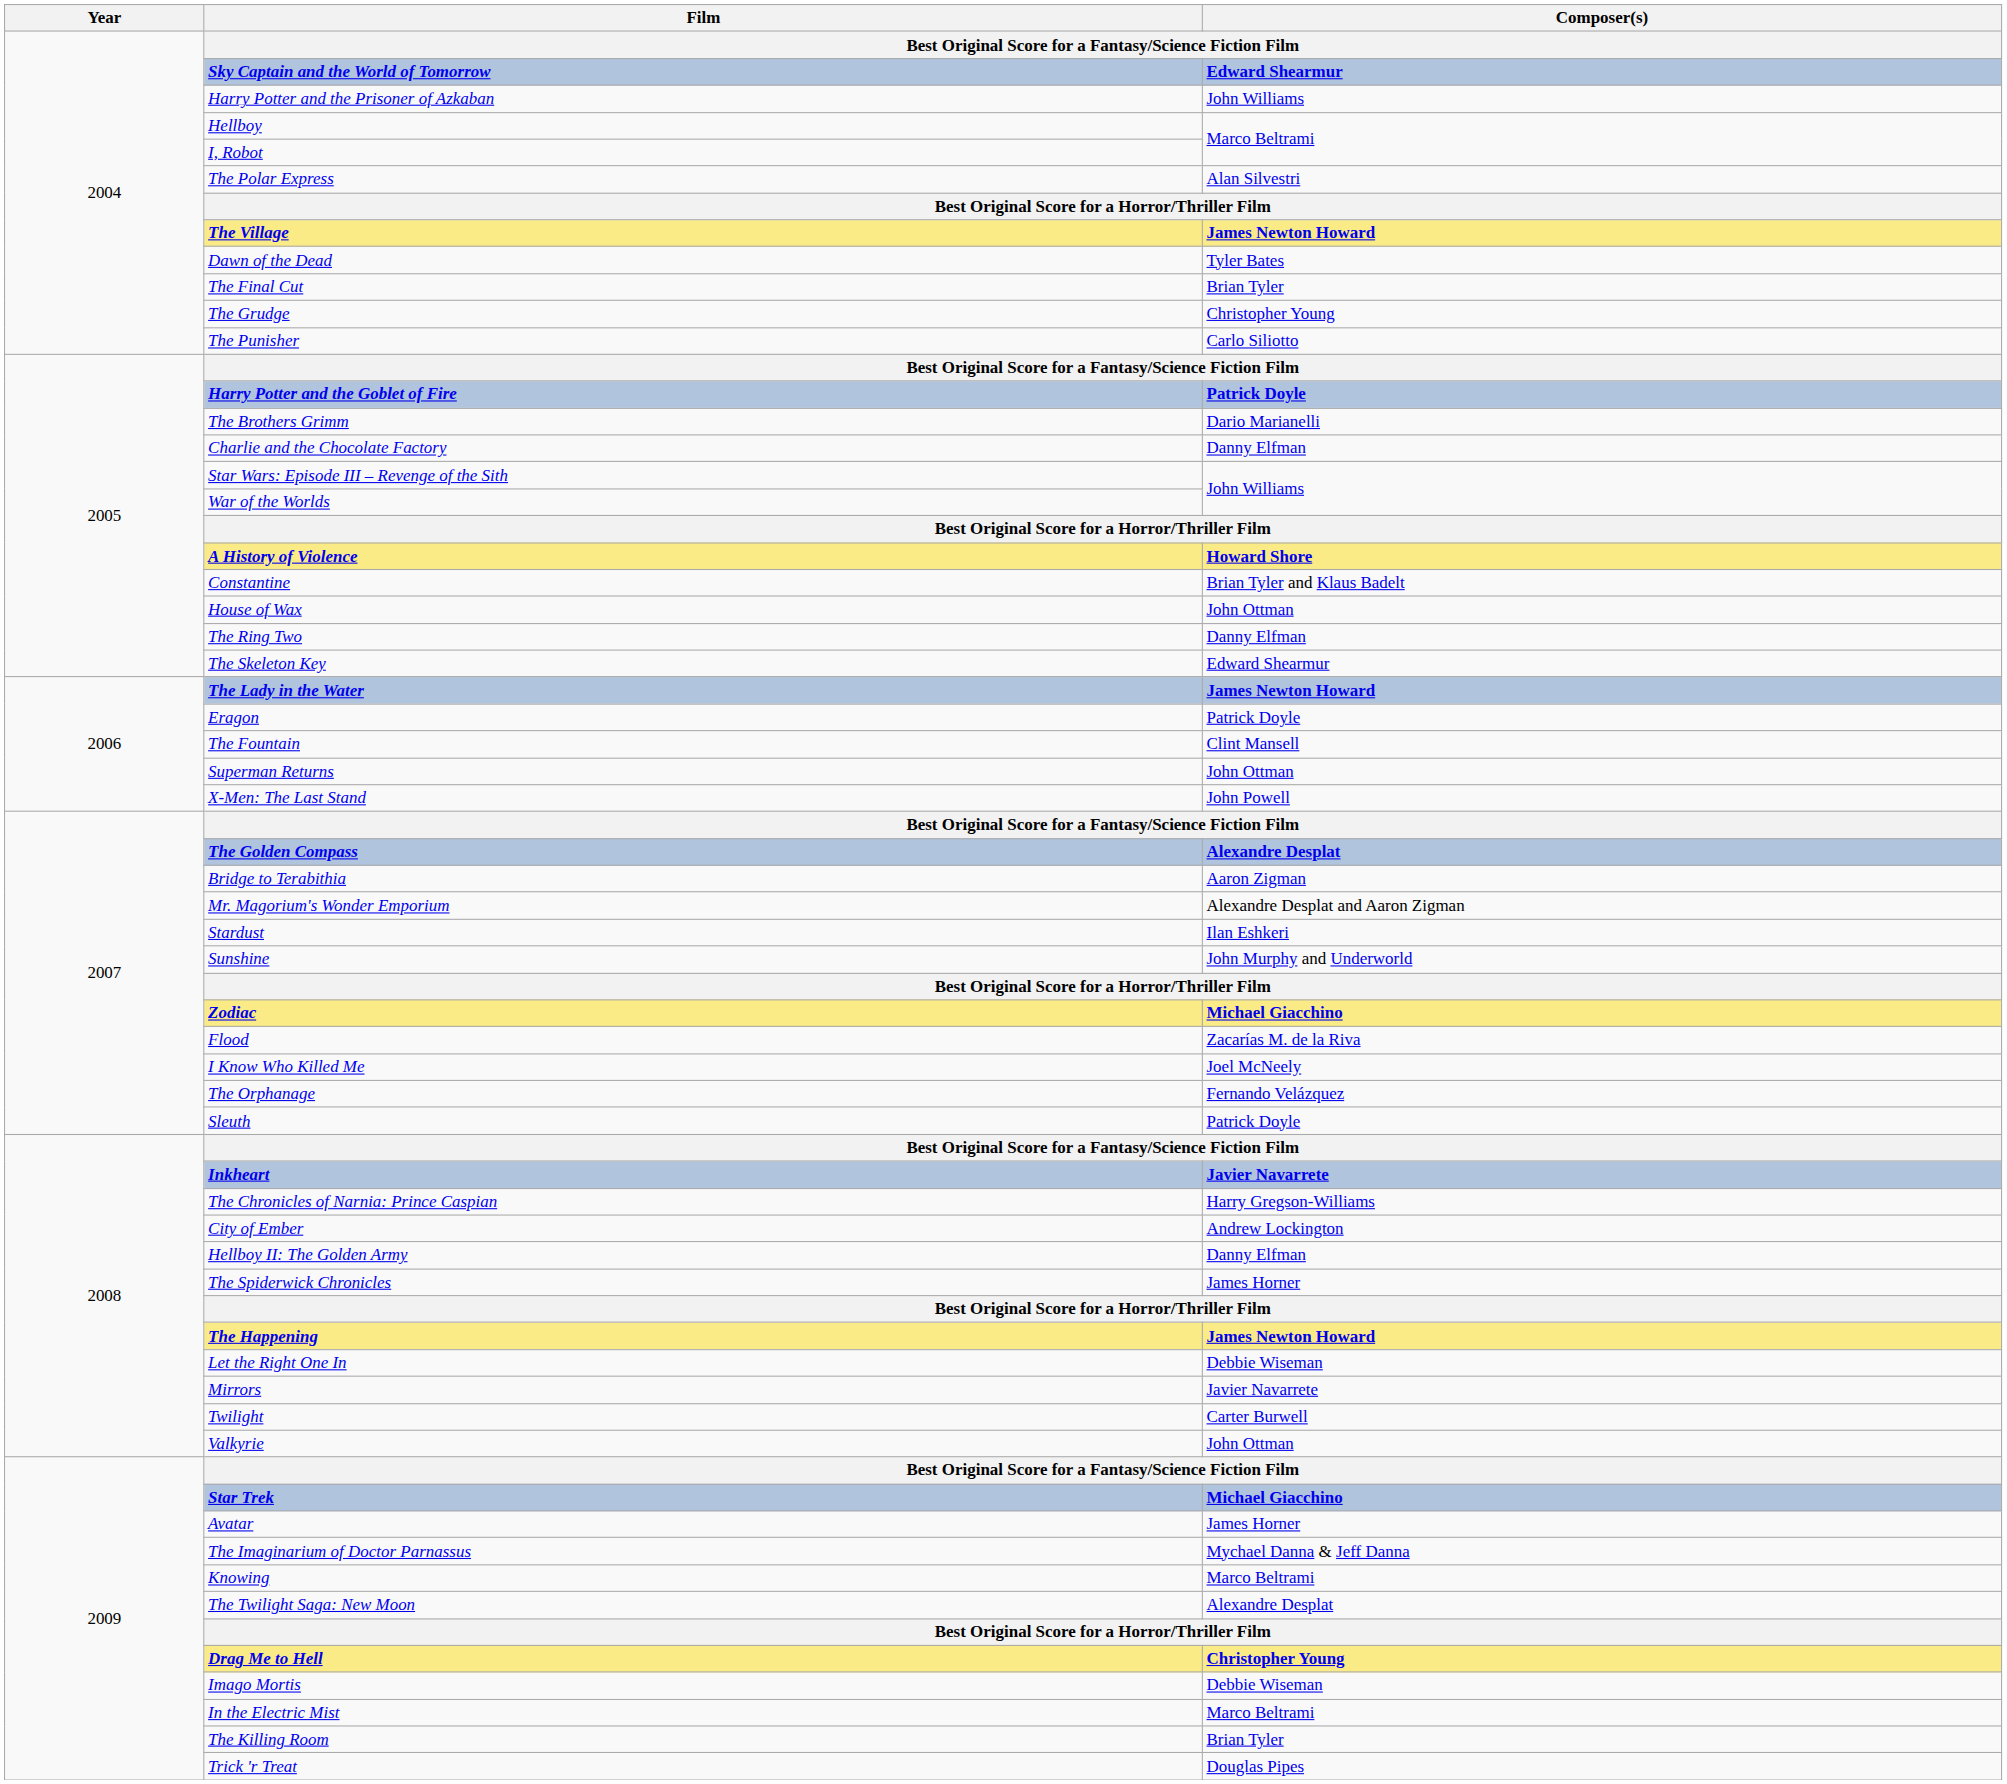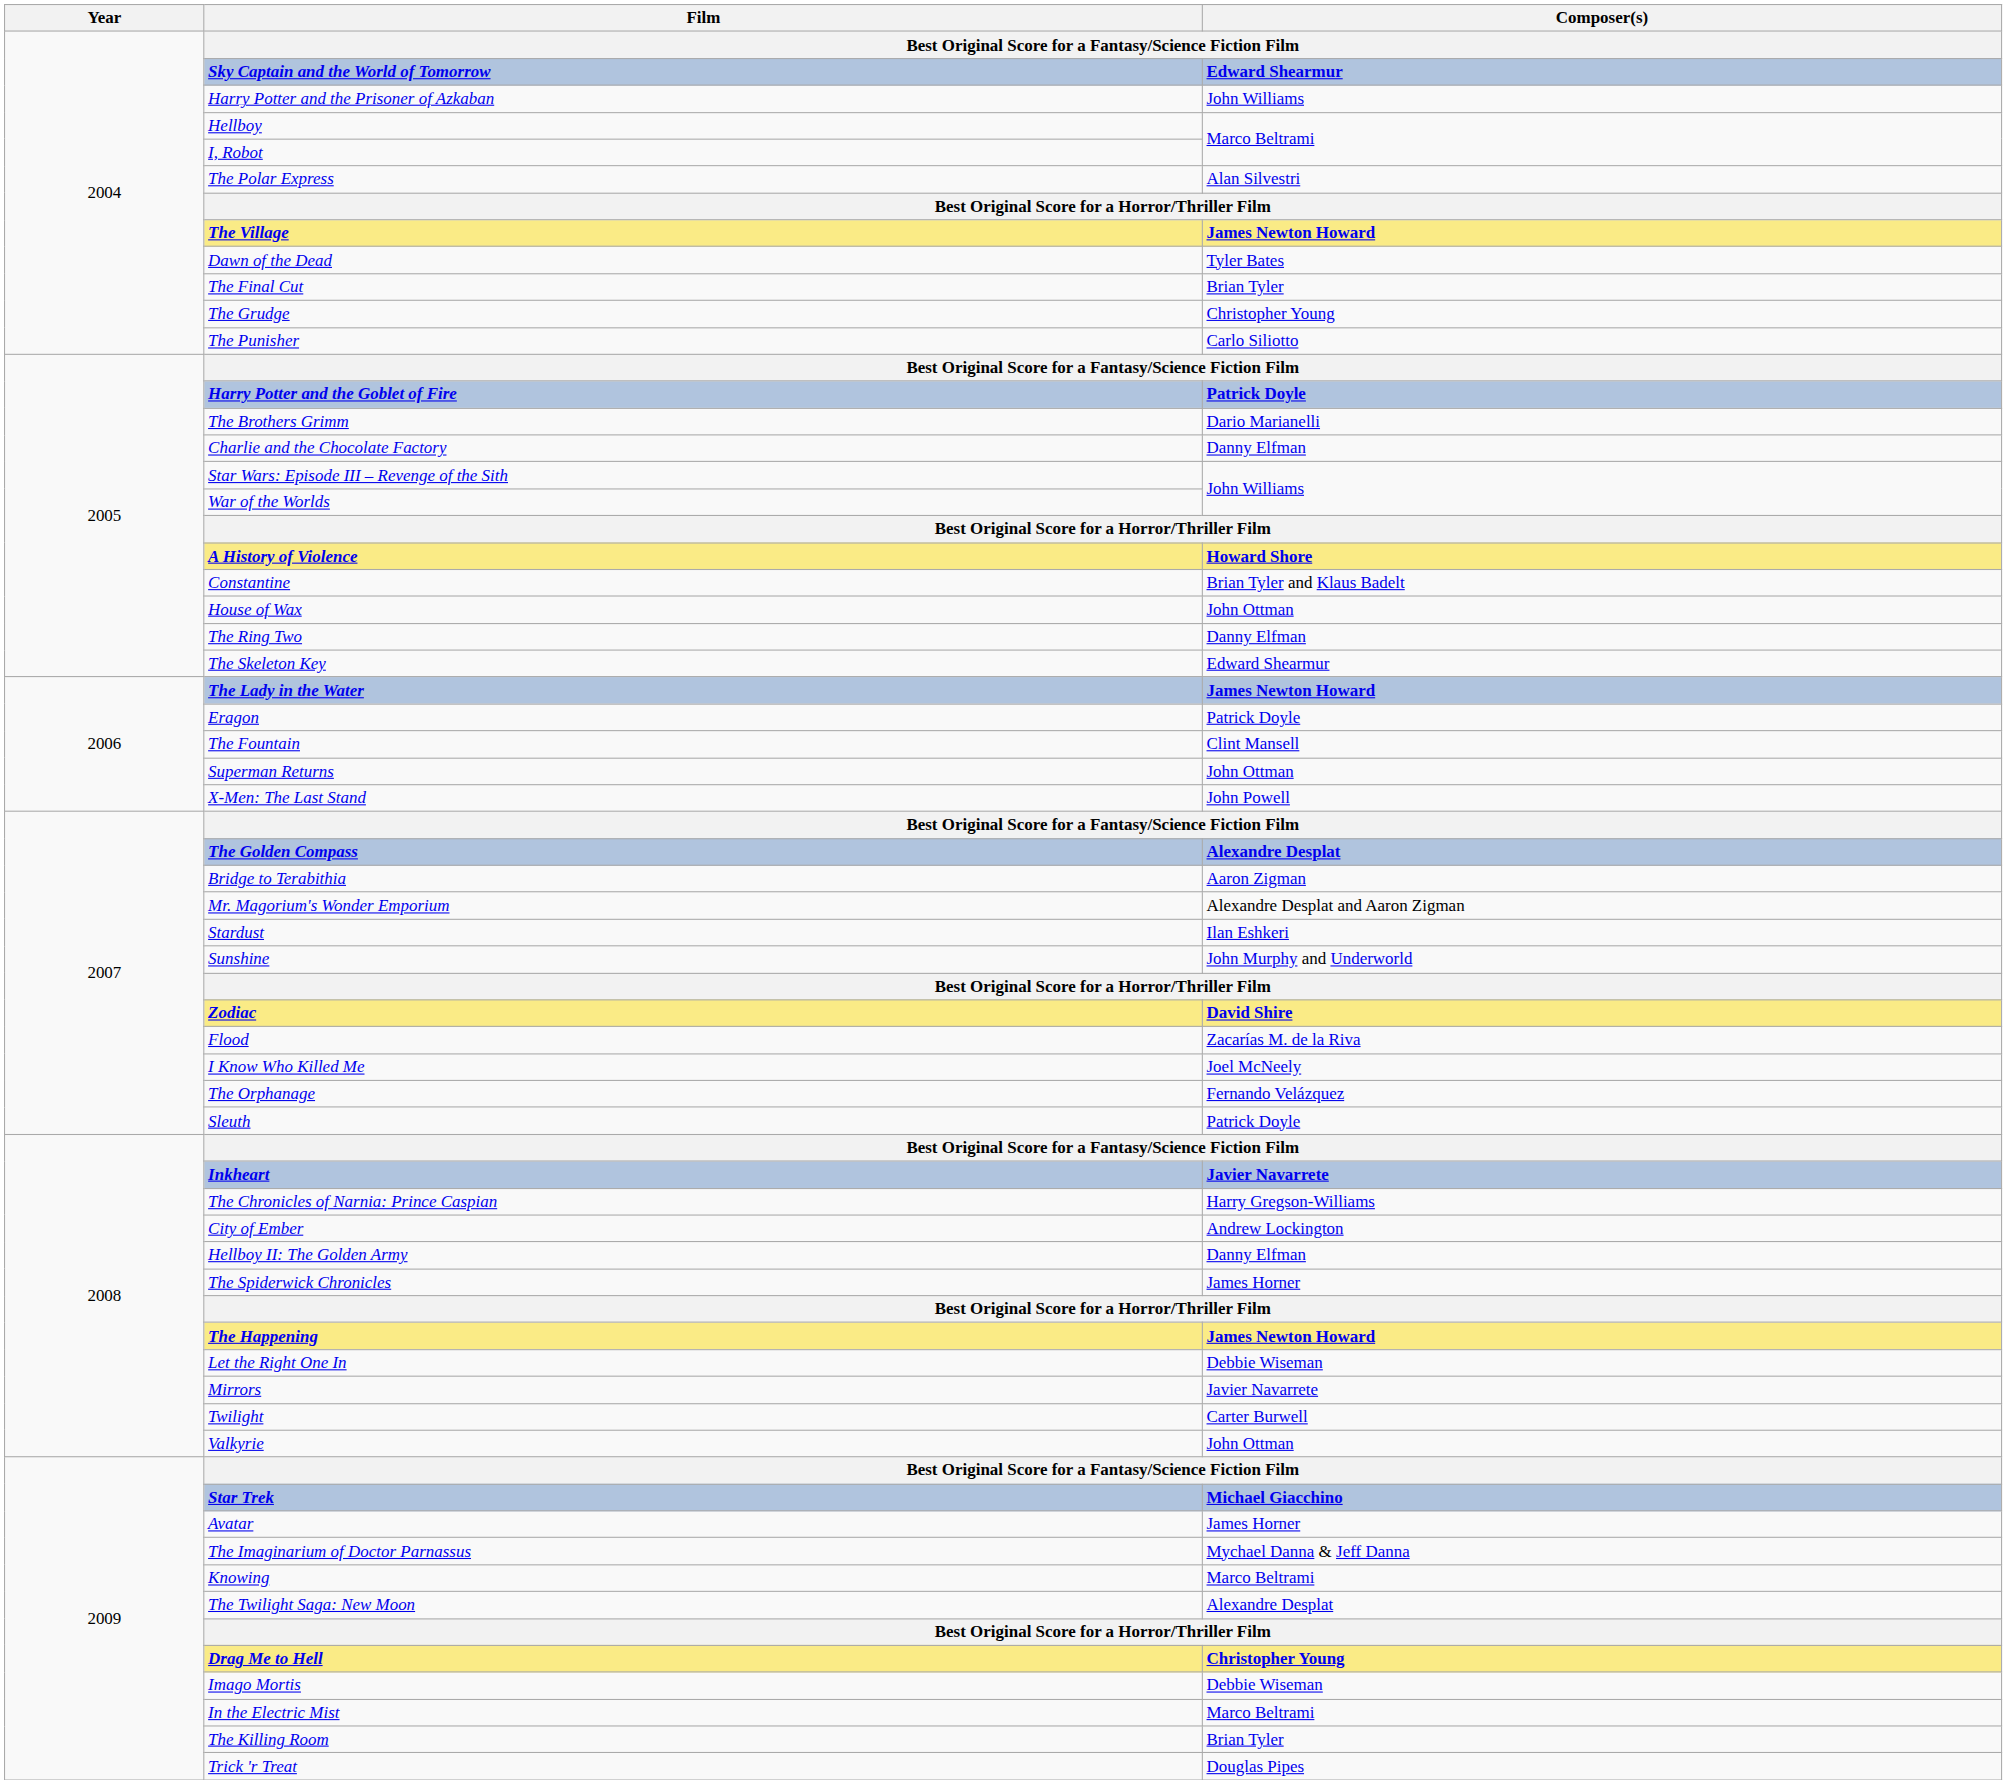 <table class="wikitable" width="95%" cellpadding="5">
 <tr>
 <th width="10%">Year</th>
 <th width="50%">Film</th>
 <th width="40%">Composer(s)</th>
 </tr>
 <tr>
 <td rowspan="12" style="text-align:center;">2004<br></td>
 <th colspan="3">Best Original Score for a Fantasy/Science Fiction Film</th>
 </tr>
 <tr style="background:#B0C4DE;"|>
 <td><strong><em><a href='#'>Sky Captain and the World of Tomorrow</a></em></strong></td>
 <td><strong><a href='#'>Edward Shearmur</a></strong></td>
 </tr>
 <tr>
 <td><em><a href='#'>Harry Potter and the Prisoner of Azkaban</a></em></td>
 <td><a href='#'>John Williams</a></td>
 </tr>
 <tr>
 <td><em><a href='#'>Hellboy</a></em></td>
 <td rowspan="2"><a href='#'>Marco Beltrami</a></td>
 </tr>
 <tr>
 <td><em><a href='#'>I, Robot</a></em></td>
 </tr>
 <tr>
 <td><em><a href='#'>The Polar Express</a></em></td>
 <td><a href='#'>Alan Silvestri</a></td>
 </tr>
 <tr>
 <th colspan="3">Best Original Score for a Horror/Thriller Film</th>
 </tr>
 <tr style="background:#FAEB86">
 <td><strong><em><a href='#'>The Village</a></em></strong></td>
 <td><strong><a href='#'>James Newton Howard</a></strong></td>
 </tr>
 <tr>
 <td><em><a href='#'>Dawn of the Dead</a></em></td>
 <td><a href='#'>Tyler Bates</a></td>
 </tr>
 <tr>
 <td><em><a href='#'>The Final Cut</a></em></td>
 <td><a href='#'>Brian Tyler</a></td>
 </tr>
 <tr>
 <td><em><a href='#'>The Grudge</a></em></td>
 <td><a href='#'>Christopher Young</a></td>
 </tr>
 <tr>
 <td><em><a href='#'>The Punisher</a></em></td>
 <td><a href='#'>Carlo Siliotto</a></td>
 </tr>
 <tr>
 <td rowspan="12" style="text-align:center;">2005<br></td>
 <th colspan="3">Best Original Score for a Fantasy/Science Fiction Film</th>
 </tr>
 <tr style="background:#B0C4DE;"|>
 <td><strong><em><a href='#'>Harry Potter and the Goblet of Fire</a></em></strong></td>
 <td><strong><a href='#'>Patrick Doyle</a></strong></td>
 </tr>
 <tr>
 <td><em><a href='#'>The Brothers Grimm</a></em></td>
 <td><a href='#'>Dario Marianelli</a></td>
 </tr>
 <tr>
 <td><em><a href='#'>Charlie and the Chocolate Factory</a></em></td>
 <td><a href='#'>Danny Elfman</a></td>
 </tr>
 <tr>
 <td><em><a href='#'>Star Wars: Episode III – Revenge of the Sith</a></em></td>
 <td rowspan="2"><a href='#'>John Williams</a></td>
 </tr>
 <tr>
 <td><em><a href='#'>War of the Worlds</a></em></td>
 </tr>
 <tr>
 <th colspan="3">Best Original Score for a Horror/Thriller Film</th>
 </tr>
 <tr style="background:#FAEB86">
 <td><strong><em><a href='#'>A History of Violence</a></em></strong></td>
 <td><strong><a href='#'>Howard Shore</a></strong></td>
 </tr>
 <tr>
 <td><em><a href='#'>Constantine</a></em></td>
 <td><a href='#'>Brian Tyler</a> and <a href='#'>Klaus Badelt</a></td>
 </tr>
 <tr>
 <td><em><a href='#'>House of Wax</a></em></td>
 <td><a href='#'>John Ottman</a></td>
 </tr>
 <tr>
 <td><em><a href='#'>The Ring Two</a></em></td>
 <td><a href='#'>Danny Elfman</a></td>
 </tr>
 <tr>
 <td><em><a href='#'>The Skeleton Key</a></em></td>
 <td><a href='#'>Edward Shearmur</a></td>
 </tr>
 <tr>
 <td rowspan="5" style="text-align:center;">2006<br></td>
 <td style="background:#B0C4DE;"><strong><em><a href='#'>The Lady in the Water</a></em></strong></td>
 <td style="background:#B0C4DE;"><strong><a href='#'>James Newton Howard</a></strong></td>
 </tr>
 <tr>
 <td><em><a href='#'>Eragon</a></em></td>
 <td><a href='#'>Patrick Doyle</a></td>
 </tr>
 <tr>
 <td><em><a href='#'>The Fountain</a></em></td>
 <td><a href='#'>Clint Mansell</a></td>
 </tr>
 <tr>
 <td><em><a href='#'>Superman Returns</a></em></td>
 <td><a href='#'>John Ottman</a></td>
 </tr>
 <tr>
 <td><em><a href='#'>X-Men: The Last Stand</a></em></td>
 <td><a href='#'>John Powell</a></td>
 </tr>
 <tr>
 <td rowspan="12" style="text-align:center;">2007<br></td>
 <th colspan="3">Best Original Score for a Fantasy/Science Fiction Film</th>
 </tr>
 <tr style="background:#B0C4DE;"|>
 <td><strong><em><a href='#'>The Golden Compass</a></em></strong></td>
 <td><strong><a href='#'>Alexandre Desplat</a></strong></td>
 </tr>
 <tr>
 <td><em><a href='#'>Bridge to Terabithia</a></em></td>
 <td><a href='#'>Aaron Zigman</a></td>
 </tr>
 <tr>
 <td><em><a href='#'>Mr. Magorium's Wonder Emporium</a></em></td>
 <td>Alexandre Desplat and Aaron Zigman</td>
 </tr>
 <tr>
 <td><em><a href='#'>Stardust</a></em></td>
 <td><a href='#'>Ilan Eshkeri</a></td>
 </tr>
 <tr>
 <td><em><a href='#'>Sunshine</a></em></td>
 <td><a href='#'>John Murphy</a> and <a href='#'>Underworld</a></td>
 </tr>
 <tr>
 <th colspan="3">Best Original Score for a Horror/Thriller Film</th>
 </tr>
 <tr style="background:#FAEB86">
 <td><strong><em><a href='#'>Zodiac</a></em></strong></td>
-<td><strong><a href='#'>Michael Giacchino</a></strong></td>
+<td><strong><a href='#'>David Shire</a></strong></td>
 </tr>
 <tr>
 <td><em><a href='#'>Flood</a></em></td>
 <td><a href='#'>Zacarías M. de la Riva</a></td>
 </tr>
 <tr>
 <td><em><a href='#'>I Know Who Killed Me</a></em></td>
 <td><a href='#'>Joel McNeely</a></td>
 </tr>
 <tr>
 <td><em><a href='#'>The Orphanage</a></em></td>
 <td><a href='#'>Fernando Velázquez</a></td>
 </tr>
 <tr>
 <td><em><a href='#'>Sleuth</a></em></td>
 <td><a href='#'>Patrick Doyle</a></td>
 </tr>
 <tr>
 <td rowspan="12" style="text-align:center;">2008<br></td>
 <th colspan="3">Best Original Score for a Fantasy/Science Fiction Film</th>
 </tr>
 <tr style="background:#B0C4DE;"|>
 <td><strong><em><a href='#'>Inkheart</a></em></strong></td>
 <td><strong><a href='#'>Javier Navarrete</a></strong></td>
 </tr>
 <tr>
 <td><em><a href='#'>The Chronicles of Narnia: Prince Caspian</a></em></td>
 <td><a href='#'>Harry Gregson-Williams</a></td>
 </tr>
 <tr>
 <td><em><a href='#'>City of Ember</a></em></td>
 <td><a href='#'>Andrew Lockington</a></td>
 </tr>
 <tr>
 <td><em><a href='#'>Hellboy II: The Golden Army</a></em></td>
 <td><a href='#'>Danny Elfman</a></td>
 </tr>
 <tr>
 <td><em><a href='#'>The Spiderwick Chronicles</a></em></td>
 <td><a href='#'>James Horner</a></td>
 </tr>
 <tr>
 <th colspan="3">Best Original Score for a Horror/Thriller Film</th>
 </tr>
 <tr style="background:#FAEB86">
 <td><strong><em><a href='#'>The Happening</a></em></strong></td>
 <td><strong><a href='#'>James Newton Howard</a></strong></td>
 </tr>
 <tr>
 <td><em><a href='#'>Let the Right One In</a></em></td>
 <td><a href='#'>Debbie Wiseman</a></td>
 </tr>
 <tr>
 <td><em><a href='#'>Mirrors</a></em></td>
 <td><a href='#'>Javier Navarrete</a></td>
 </tr>
 <tr>
 <td><em><a href='#'>Twilight</a></em></td>
 <td><a href='#'>Carter Burwell</a></td>
 </tr>
 <tr>
 <td><em><a href='#'>Valkyrie</a></em></td>
 <td><a href='#'>John Ottman</a></td>
 </tr>
 <tr>
 <td rowspan="12" style="text-align:center;">2009<br></td>
 <th colspan="3">Best Original Score for a Fantasy/Science Fiction Film</th>
 </tr>
 <tr style="background:#B0C4DE;"|>
 <td><strong><em><a href='#'>Star Trek</a></em></strong></td>
 <td><strong><a href='#'>Michael Giacchino</a></strong></td>
 </tr>
 <tr>
 <td><em><a href='#'>Avatar</a></em></td>
 <td><a href='#'>James Horner</a></td>
 </tr>
 <tr>
 <td><em><a href='#'>The Imaginarium of Doctor Parnassus</a></em></td>
 <td><a href='#'>Mychael Danna</a> & <a href='#'>Jeff Danna</a></td>
 </tr>
 <tr>
 <td><em><a href='#'>Knowing</a></em></td>
 <td><a href='#'>Marco Beltrami</a></td>
 </tr>
 <tr>
 <td><em><a href='#'>The Twilight Saga: New Moon</a></em></td>
 <td><a href='#'>Alexandre Desplat</a></td>
 </tr>
 <tr>
 <th colspan="3">Best Original Score for a Horror/Thriller Film</th>
 </tr>
 <tr style="background:#FAEB86">
 <td><strong><em><a href='#'>Drag Me to Hell</a></em></strong></td>
 <td><strong><a href='#'>Christopher Young</a></strong></td>
 </tr>
 <tr>
 <td><em><a href='#'>Imago Mortis</a></em></td>
 <td><a href='#'>Debbie Wiseman</a></td>
 </tr>
 <tr>
 <td><em><a href='#'>In the Electric Mist</a></em></td>
 <td><a href='#'>Marco Beltrami</a></td>
 </tr>
 <tr>
 <td><em><a href='#'>The Killing Room</a></em></td>
 <td><a href='#'>Brian Tyler</a></td>
 </tr>
 <tr>
 <td><em><a href='#'>Trick 'r Treat</a></em></td>
 <td><a href='#'>Douglas Pipes</a></td>
 </tr>
 </table>
